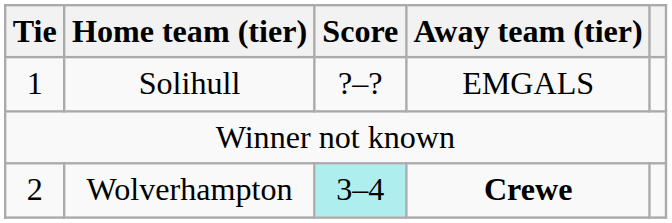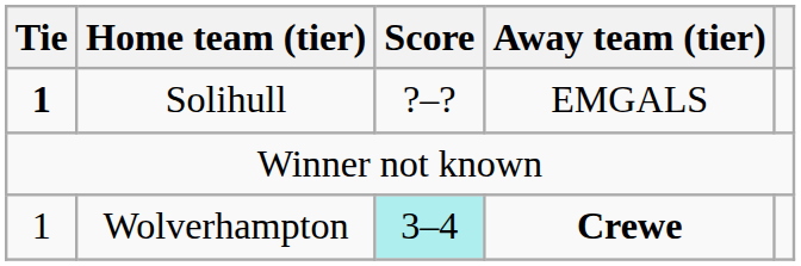 <table class="wikitable" style="text-align:center; font-size:85%">
 <tr>
 <th>Tie</th>
 <th>Home team (tier)</th>
 <th>Score</th>
 <th>Away team (tier)</th>
 <th></th>
 </tr>
 <tr>
-<td align="center">1</td>
+<td align="center"><strong>1</strong></td>
 <td>Solihull</td>
 <td align="center">?–?</td>
 <td>EMGALS</td>
 <td></td>
 </tr>
 <tr>
 <td colspan="5" align="center">Winner not known</td>
 </tr>
 <tr>
-<td align="center">2</td>
+<td align="center">1</td>
 <td>Wolverhampton</td>
 <td align="center" style="background: paleturquoise;">3–4</td>
 <td><strong>Crewe</strong></td>
 <td></td>
 </tr>
 </table>
